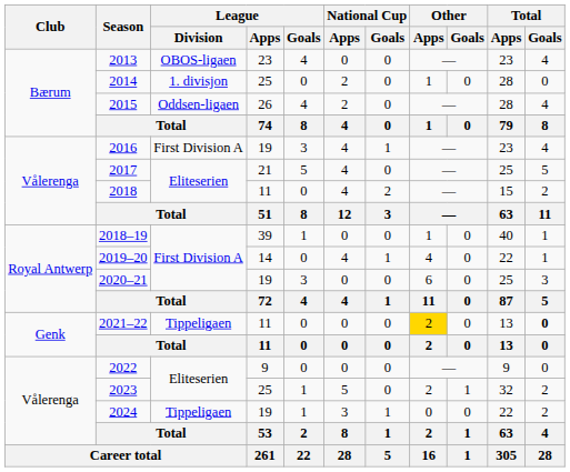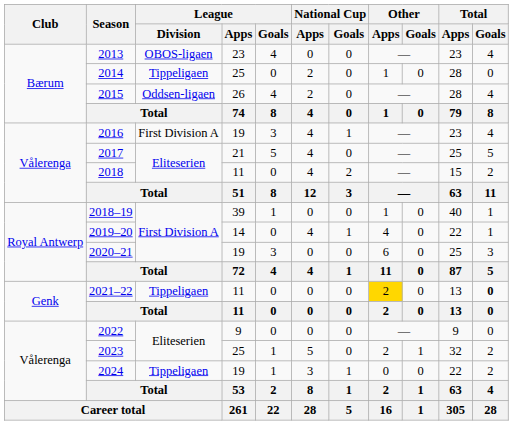 <table class="wikitable" style="text-align: center;">
 <tr>
 <th rowspan="2">Club</th>
 <th rowspan="2">Season</th>
 <th colspan="3">League</th>
 <th colspan="2">National Cup</th>
 <th colspan="2">Other</th>
 <th colspan="2">Total</th>
 </tr>
 <tr>
 <th>Division</th>
 <th>Apps</th>
 <th>Goals</th>
 <th>Apps</th>
 <th>Goals</th>
 <th>Apps</th>
 <th>Goals</th>
 <th>Apps</th>
 <th>Goals</th>
 </tr>
 <tr>
 <td rowspan="4"><a href='#'>Bærum</a></td>
 <td><a href='#'>2013</a></td>
 <td><a href='#'>OBOS-ligaen</a></td>
 <td>23</td>
 <td>4</td>
 <td>0</td>
 <td>0</td>
 <td colspan="2">—</td>
 <td>23</td>
 <td>4</td>
 </tr>
 <tr>
 <td><a href='#'>2014</a></td>
-<td><a href='#'>1. divisjon</a></td>
+<td><a href='#'>Tippeligaen</a></td>
 <td>25</td>
 <td>0</td>
 <td>2</td>
 <td>0</td>
 <td>1</td>
 <td>0</td>
 <td>28</td>
 <td>0</td>
 </tr>
 <tr>
 <td><a href='#'>2015</a></td>
 <td><a href='#'>Oddsen-ligaen</a></td>
 <td>26</td>
 <td>4</td>
 <td>2</td>
 <td>0</td>
 <td colspan="2">—</td>
 <td>28</td>
 <td>4</td>
 </tr>
 <tr>
 <th colspan="2">Total</th>
 <th>74</th>
 <th>8</th>
 <th>4</th>
 <th>0</th>
 <th>1</th>
 <th>0</th>
 <th>79</th>
 <th>8</th>
 </tr>
 <tr>
 <td rowspan="4"><a href='#'>Vålerenga</a></td>
 <td><a href='#'>2016</a></td>
 <td>First Division A</td>
 <td>19</td>
 <td>3</td>
 <td>4</td>
 <td>1</td>
 <td colspan="2">—</td>
 <td>23</td>
 <td>4</td>
 </tr>
 <tr>
 <td><a href='#'>2017</a></td>
 <td rowspan="2"><a href='#'>Eliteserien</a></td>
 <td>21</td>
 <td>5</td>
 <td>4</td>
 <td>0</td>
 <td colspan="2">—</td>
 <td>25</td>
 <td>5</td>
 </tr>
 <tr>
 <td><a href='#'>2018</a></td>
 <td>11</td>
 <td>0</td>
 <td>4</td>
 <td>2</td>
 <td colspan="2">—</td>
 <td>15</td>
 <td>2</td>
 </tr>
 <tr>
 <th colspan="2">Total</th>
 <th>51</th>
 <th>8</th>
 <th>12</th>
 <th>3</th>
 <th colspan="2">—</th>
 <th>63</th>
 <th>11</th>
 </tr>
 <tr>
 <td rowspan="4"><a href='#'>Royal Antwerp</a></td>
 <td><a href='#'>2018–19</a></td>
 <td rowspan="3"><a href='#'>First Division A</a></td>
 <td>39</td>
 <td>1</td>
 <td>0</td>
 <td>0</td>
 <td>1</td>
 <td>0</td>
 <td>40</td>
 <td>1</td>
 </tr>
 <tr>
 <td><a href='#'>2019–20</a></td>
 <td>14</td>
 <td>0</td>
 <td>4</td>
 <td>1</td>
 <td>4</td>
 <td>0</td>
 <td>22</td>
 <td>1</td>
 </tr>
 <tr>
 <td><a href='#'>2020–21</a></td>
 <td>19</td>
 <td>3</td>
 <td>0</td>
 <td>0</td>
 <td>6</td>
 <td>0</td>
 <td>25</td>
 <td>3</td>
 </tr>
 <tr>
 <th colspan="2">Total</th>
 <th>72</th>
 <th>4</th>
 <th>4</th>
 <th>1</th>
 <th>11</th>
 <th>0</th>
 <th>87</th>
 <th>5</th>
 </tr>
 <tr>
 <td rowspan="2"><a href='#'>Genk</a></td>
 <td><a href='#'>2021–22</a></td>
 <td><a href='#'>Tippeligaen</a></td>
 <td>11</td>
 <td>0</td>
 <td>0</td>
 <td>0</td>
 <td style="background: gold;">2</td>
 <td>0</td>
 <td>13</td>
 <td><strong>0</strong></td>
 </tr>
 <tr>
 <th colspan="2">Total</th>
 <th>11</th>
 <th>0</th>
 <th>0</th>
 <th>0</th>
 <th>2</th>
 <th>0</th>
 <th>13</th>
 <th>0</th>
 </tr>
 <tr>
 <td rowspan="4">Vålerenga</td>
 <td><a href='#'>2022</a></td>
 <td rowspan="2">Eliteserien</td>
 <td>9</td>
 <td>0</td>
 <td>0</td>
 <td>0</td>
 <td colspan="2">—</td>
 <td>9</td>
 <td>0</td>
 </tr>
 <tr>
 <td><a href='#'>2023</a></td>
 <td>25</td>
 <td>1</td>
 <td>5</td>
 <td>0</td>
 <td>2</td>
 <td>1</td>
 <td>32</td>
 <td>2</td>
 </tr>
 <tr>
 <td><a href='#'>2024</a></td>
 <td><a href='#'>Tippeligaen</a></td>
 <td>19</td>
 <td>1</td>
 <td>3</td>
 <td>1</td>
 <td>0</td>
 <td>0</td>
 <td>22</td>
 <td>2</td>
 </tr>
 <tr>
 <th colspan="2">Total</th>
 <th>53</th>
 <th>2</th>
 <th>8</th>
 <th>1</th>
 <th>2</th>
 <th>1</th>
 <th>63</th>
 <th>4</th>
 </tr>
 <tr>
 <th colspan="3">Career total</th>
 <th>261</th>
 <th>22</th>
 <th>28</th>
 <th>5</th>
 <th>16</th>
 <th>1</th>
 <th>305</th>
 <th>28</th>
 </tr>
 </table>
